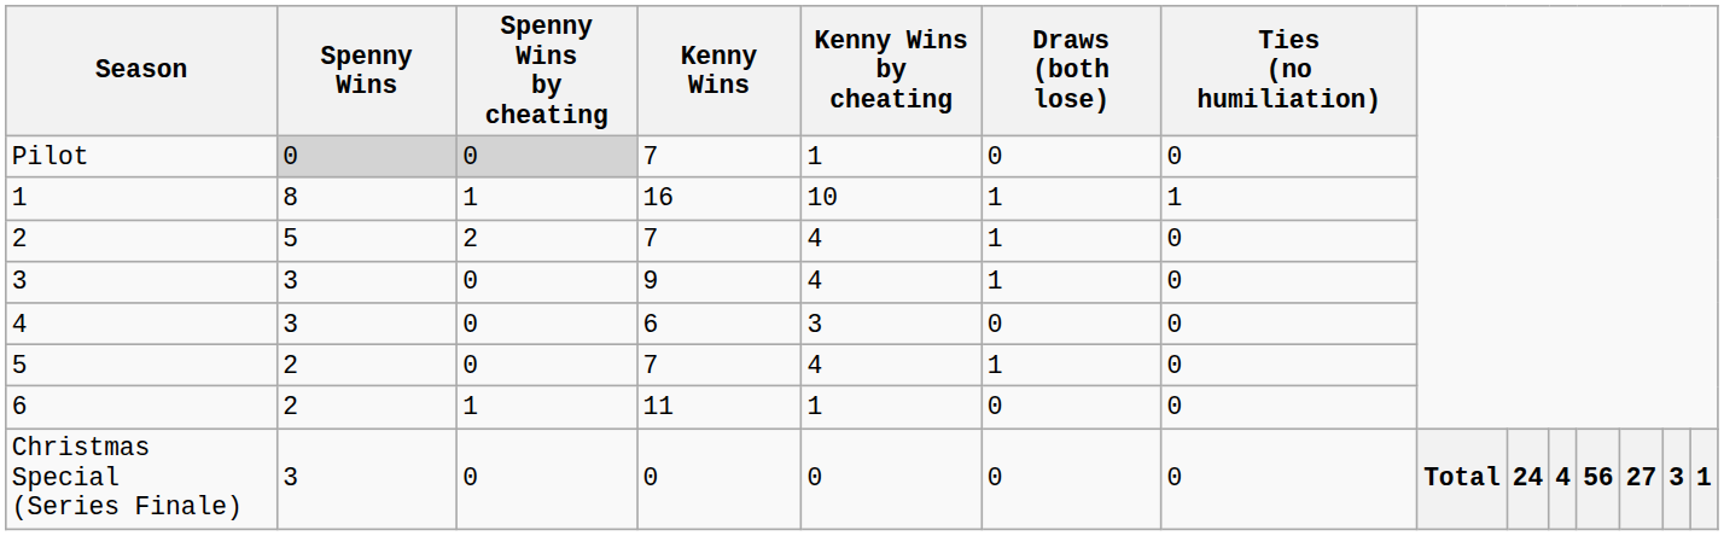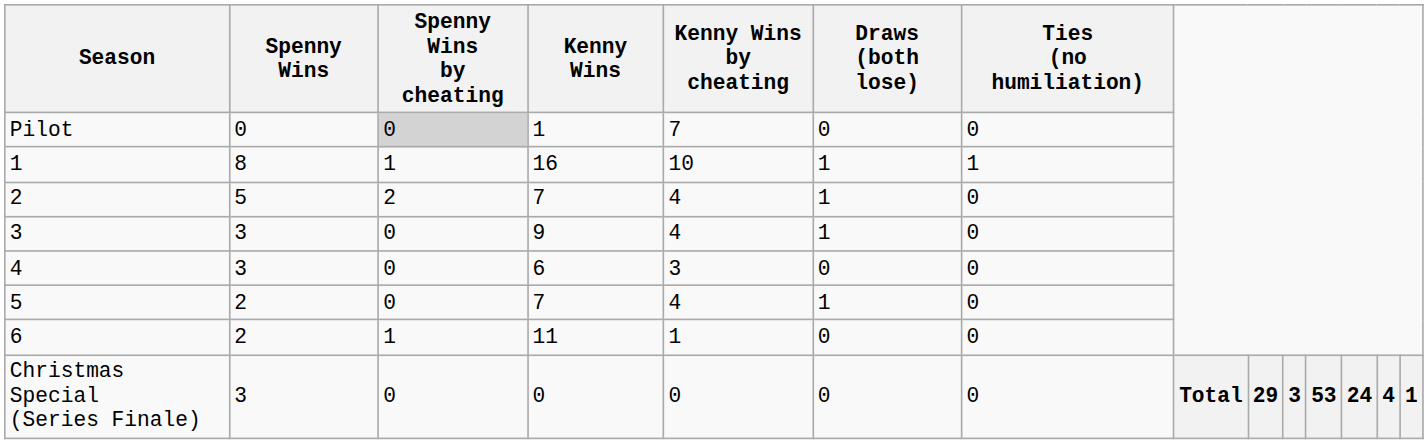 <table class="wikitable">
 <tr>
 <th>Season</th>
 <th>Spenny Wins</th>
 <th>Spenny Wins<br>by cheating</th>
 <th>Kenny Wins</th>
 <th>Kenny Wins<br>by cheating</th>
 <th>Draws<br>(both lose)</th>
 <th>Ties<br>(no humiliation)</th>
 </tr>
 <tr>
 <td>Pilot</td>
+<td>0</td>
 <td style="background: lightgrey;">0</td>
-<td style="background: lightgrey;">0</td>
+<td>1</td>
 <td>7</td>
-<td>1</td>
 <td>0</td>
 <td>0</td>
 </tr>
 <tr>
 <td>1</td>
 <td>8</td>
 <td>1</td>
 <td>16</td>
 <td>10</td>
 <td>1</td>
 <td>1</td>
 </tr>
 <tr>
 <td>2</td>
 <td>5</td>
 <td>2</td>
 <td>7</td>
 <td>4</td>
 <td>1</td>
 <td>0</td>
 </tr>
 <tr>
 <td>3</td>
 <td>3</td>
 <td>0</td>
 <td>9</td>
 <td>4</td>
 <td>1</td>
 <td>0</td>
 </tr>
 <tr>
 <td>4</td>
 <td>3</td>
 <td>0</td>
 <td>6</td>
 <td>3</td>
 <td>0</td>
 <td>0</td>
 </tr>
 <tr>
 <td>5</td>
 <td>2</td>
 <td>0</td>
 <td>7</td>
 <td>4</td>
 <td>1</td>
 <td>0</td>
 </tr>
 <tr>
 <td>6</td>
 <td>2</td>
 <td>1</td>
 <td>11</td>
 <td>1</td>
 <td>0</td>
 <td>0</td>
 </tr>
 <tr>
 <td>Christmas Special<br>(Series Finale)</td>
 <td>3</td>
 <td>0</td>
 <td>0</td>
 <td>0</td>
 <td>0</td>
 <td>0</td>
 <th><strong>Total</strong></th>
+<th><strong>29</strong></th>
+<th><strong>3</strong></th>
+<th><strong>53</strong></th>
 <th><strong>24</strong></th>
 <th><strong>4</strong></th>
-<th><strong>56</strong></th>
-<th><strong>27</strong></th>
-<th><strong>3</strong></th>
 <th><strong>1</strong></th>
 </tr>
 </table>
